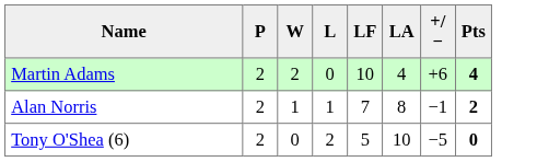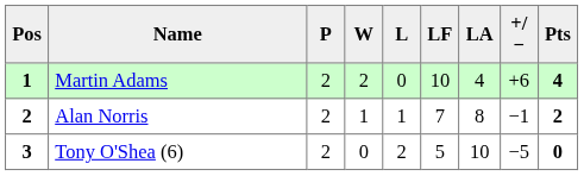 <table style=border-collapse:collapse border=1 cellspacing=0 cellpadding=5>
 <tr align=center bgcolor=#efefef>
+<th width=20>Pos</th>
 <th width=200>Name</th>
 <th width=20>P</th>
 <th width=20>W</th>
 <th width=20>L</th>
 <th width=20>LF</th>
 <th width=20>LA</th>
 <th width=20>+/−</th>
 <th width=20>Pts</th>
 </tr>
 <tr align=center style="background: #ccffcc;">
+<td><strong>1</strong></td>
 <td align="left"> <a href='#'>Martin Adams</a></td>
 <td>2</td>
 <td>2</td>
 <td>0</td>
 <td>10</td>
 <td>4</td>
 <td>+6</td>
 <td><strong>4</strong></td>
 </tr>
 <tr align=center>
+<td><strong>2</strong></td>
 <td align="left"> <a href='#'>Alan Norris</a></td>
 <td>2</td>
 <td>1</td>
 <td>1</td>
 <td>7</td>
 <td>8</td>
 <td>−1</td>
 <td><strong>2</strong></td>
 </tr>
 <tr align=center>
+<td><strong>3</strong></td>
 <td align="left"> <a href='#'>Tony O'Shea</a> (6)</td>
 <td>2</td>
 <td>0</td>
 <td>2</td>
 <td>5</td>
 <td>10</td>
 <td>−5</td>
 <td><strong>0</strong></td>
 </tr>
 </table>
